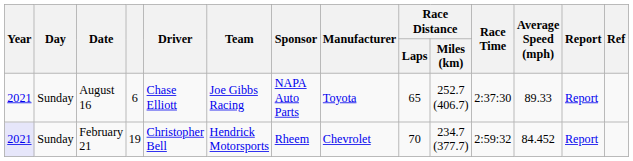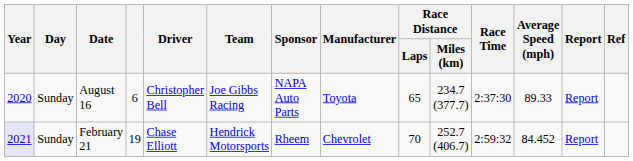 <table class="wikitable" style="font-size: 95%;">
 <tr>
 <th rowspan="2">Year</th>
 <th rowspan="2">Day</th>
 <th rowspan="2">Date</th>
 <th rowspan="2"></th>
 <th rowspan="2">Driver</th>
 <th rowspan="2">Team</th>
 <th rowspan="2">Sponsor</th>
 <th rowspan="2">Manufacturer</th>
 <th colspan="2">Race Distance</th>
 <th rowspan="2">Race Time</th>
 <th rowspan="2">Average Speed<br>(mph)</th>
 <th rowspan="2">Report</th>
 <th rowspan="2">Ref</th>
 </tr>
 <tr>
 <th>Laps</th>
 <th>Miles (km)</th>
 </tr>
 <tr>
-<td><a href='#'>2021</a></td>
+<td><a href='#'>2020</a></td>
 <td>Sunday</td>
 <td>August 16</td>
 <td align="center">6</td>
-<td><a href='#'>Chase Elliott</a></td>
+<td><a href='#'>Christopher Bell</a></td>
 <td><a href='#'>Joe Gibbs Racing</a></td>
 <td><a href='#'>NAPA Auto Parts</a></td>
 <td><a href='#'>Toyota</a></td>
 <td align=center>65</td>
-<td align=center>252.7 (406.7)</td>
+<td align=center>234.7 (377.7)</td>
 <td align=center>2:37:30</td>
 <td align=center>89.33</td>
 <td><a href='#'>Report</a></td>
 <td align=center></td>
 </tr>
 <tr>
 <td style="background: lavender;"><a href='#'>2021</a></td>
 <td>Sunday</td>
 <td>February 21</td>
 <td align="center">19</td>
-<td><a href='#'>Christopher Bell</a></td>
+<td><a href='#'>Chase Elliott</a></td>
 <td><a href='#'>Hendrick Motorsports</a></td>
 <td><a href='#'>Rheem</a></td>
 <td><a href='#'>Chevrolet</a></td>
 <td align=center>70</td>
-<td align=center>234.7 (377.7)</td>
+<td align=center>252.7 (406.7)</td>
 <td align=center>2:59:32</td>
 <td align=center>84.452</td>
 <td><a href='#'>Report</a></td>
 <td align=center></td>
 </tr>
 </table>
